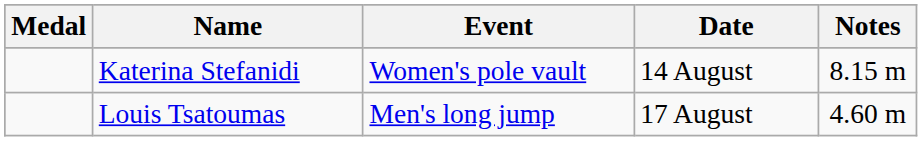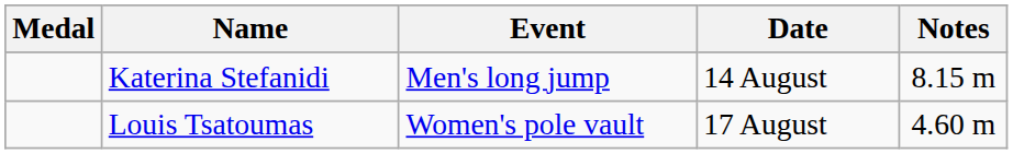 <table class="wikitable sortable">
 <tr>
 <th>Medal</th>
 <th width=150>Name</th>
 <th width=150>Event</th>
 <th width=100>Date</th>
 <th width=50>Notes</th>
 </tr>
 <tr>
 <td></td>
 <td><a href='#'>Katerina Stefanidi</a></td>
-<td><a href='#'>Women's pole vault</a></td>
+<td><a href='#'>Men's long jump</a></td>
 <td>14 August</td>
 <td align=center>8.15 m</td>
 </tr>
 <tr>
 <td></td>
 <td><a href='#'>Louis Tsatoumas</a></td>
-<td><a href='#'>Men's long jump</a></td>
+<td><a href='#'>Women's pole vault</a></td>
 <td>17 August</td>
 <td align=center>4.60 m</td>
 </tr>
 </table>
